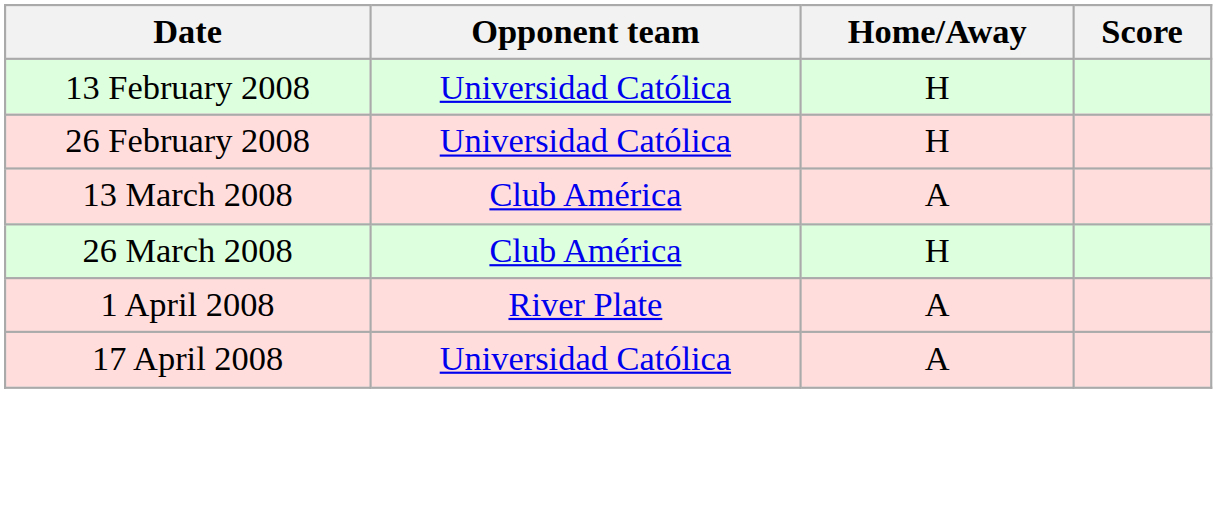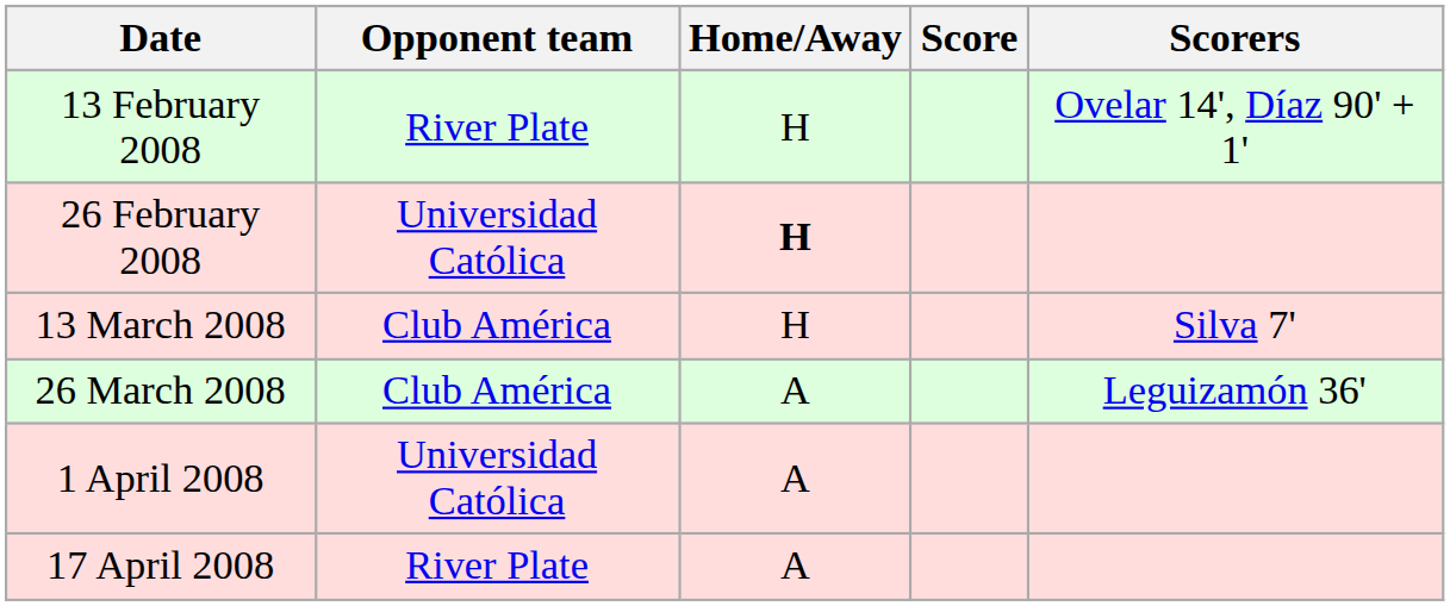 <table class="wikitable" width=90%>
 <tr>
 <th>Date</th>
 <th>Opponent team</th>
 <th>Home/Away</th>
 <th>Score</th>
+<th>Scorers</th>
 </tr>
 <tr bgcolor="#ddffdd">
 <td style="text-align: center">13 February 2008</td>
-<td style="text-align: center"> <a href='#'>Universidad Católica</a></td>
+<td style="text-align: center"> <a href='#'>River Plate</a></td>
 <td style="text-align: center">H</td>
 <td style="text-align: center"></td>
+<td style="text-align: center"><a href='#'>Ovelar</a> 14', <a href='#'>Díaz</a> 90' + 1'</td>
 </tr>
 <tr bgcolor="#ffdddd">
 <td style="text-align: center">26 February 2008</td>
 <td style="text-align: center"> <a href='#'>Universidad Católica</a></td>
-<td style="text-align: center">H</td>
+<td style="text-align: center"><strong>H</strong></td>
+<td style="text-align: center"></td>
 <td style="text-align: center"></td>
 </tr>
 <tr bgcolor="#ffdddd">
 <td style="text-align: center">13 March 2008</td>
 <td style="text-align: center"> <a href='#'>Club América</a></td>
-<td style="text-align: center">A</td>
+<td style="text-align: center">H</td>
 <td style="text-align: center"></td>
+<td style="text-align: center"><a href='#'>Silva</a> 7'</td>
 </tr>
 <tr bgcolor="#ddffdd">
 <td style="text-align: center">26 March 2008</td>
 <td style="text-align: center"> <a href='#'>Club América</a></td>
-<td style="text-align: center">H</td>
+<td style="text-align: center">A</td>
 <td style="text-align: center"></td>
+<td style="text-align: center"><a href='#'>Leguizamón</a> 36'</td>
 </tr>
 <tr bgcolor="#ffdddd">
 <td style="text-align: center">1 April 2008</td>
-<td style="text-align: center"> <a href='#'>River Plate</a></td>
+<td style="text-align: center"> <a href='#'>Universidad Católica</a></td>
 <td style="text-align: center">A</td>
+<td style="text-align: center"></td>
 <td style="text-align: center"></td>
 </tr>
 <tr bgcolor="#ffdddd">
 <td style="text-align: center">17 April 2008</td>
-<td style="text-align: center"> <a href='#'>Universidad Católica</a></td>
+<td style="text-align: center"> <a href='#'>River Plate</a></td>
 <td style="text-align: center">A</td>
+<td style="text-align: center"></td>
 <td style="text-align: center"></td>
 </tr>
 </table>
